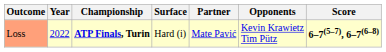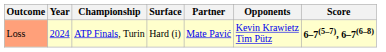 <table class="sortable wikitable">
 <tr>
 <th>Outcome</th>
 <th>Year</th>
 <th>Championship</th>
 <th>Surface</th>
 <th>Partner</th>
 <th>Opponents</th>
 <th class="unsortable">Score</th>
 </tr>
 <tr bgcolor=ffffcc>
 <td bgcolor=#ffa07a>Loss</td>
-<td><a href='#'>2022</a></td>
-<td><strong><a href='#'>ATP Finals</a>, Turin</strong></td>
+<td><a href='#'>2024</a></td>
+<td><a href='#'>ATP Finals</a>, Turin</td>
 <td>Hard (i)</td>
 <td> <a href='#'>Mate Pavić</a></td>
 <td> <a href='#'>Kevin Krawietz</a><br> <a href='#'>Tim Pütz</a></td>
 <td><strong>6–7<sup>(5–7)</sup>, 6–7<sup>(6–8)</sup></strong></td>
 </tr>
 </table>
